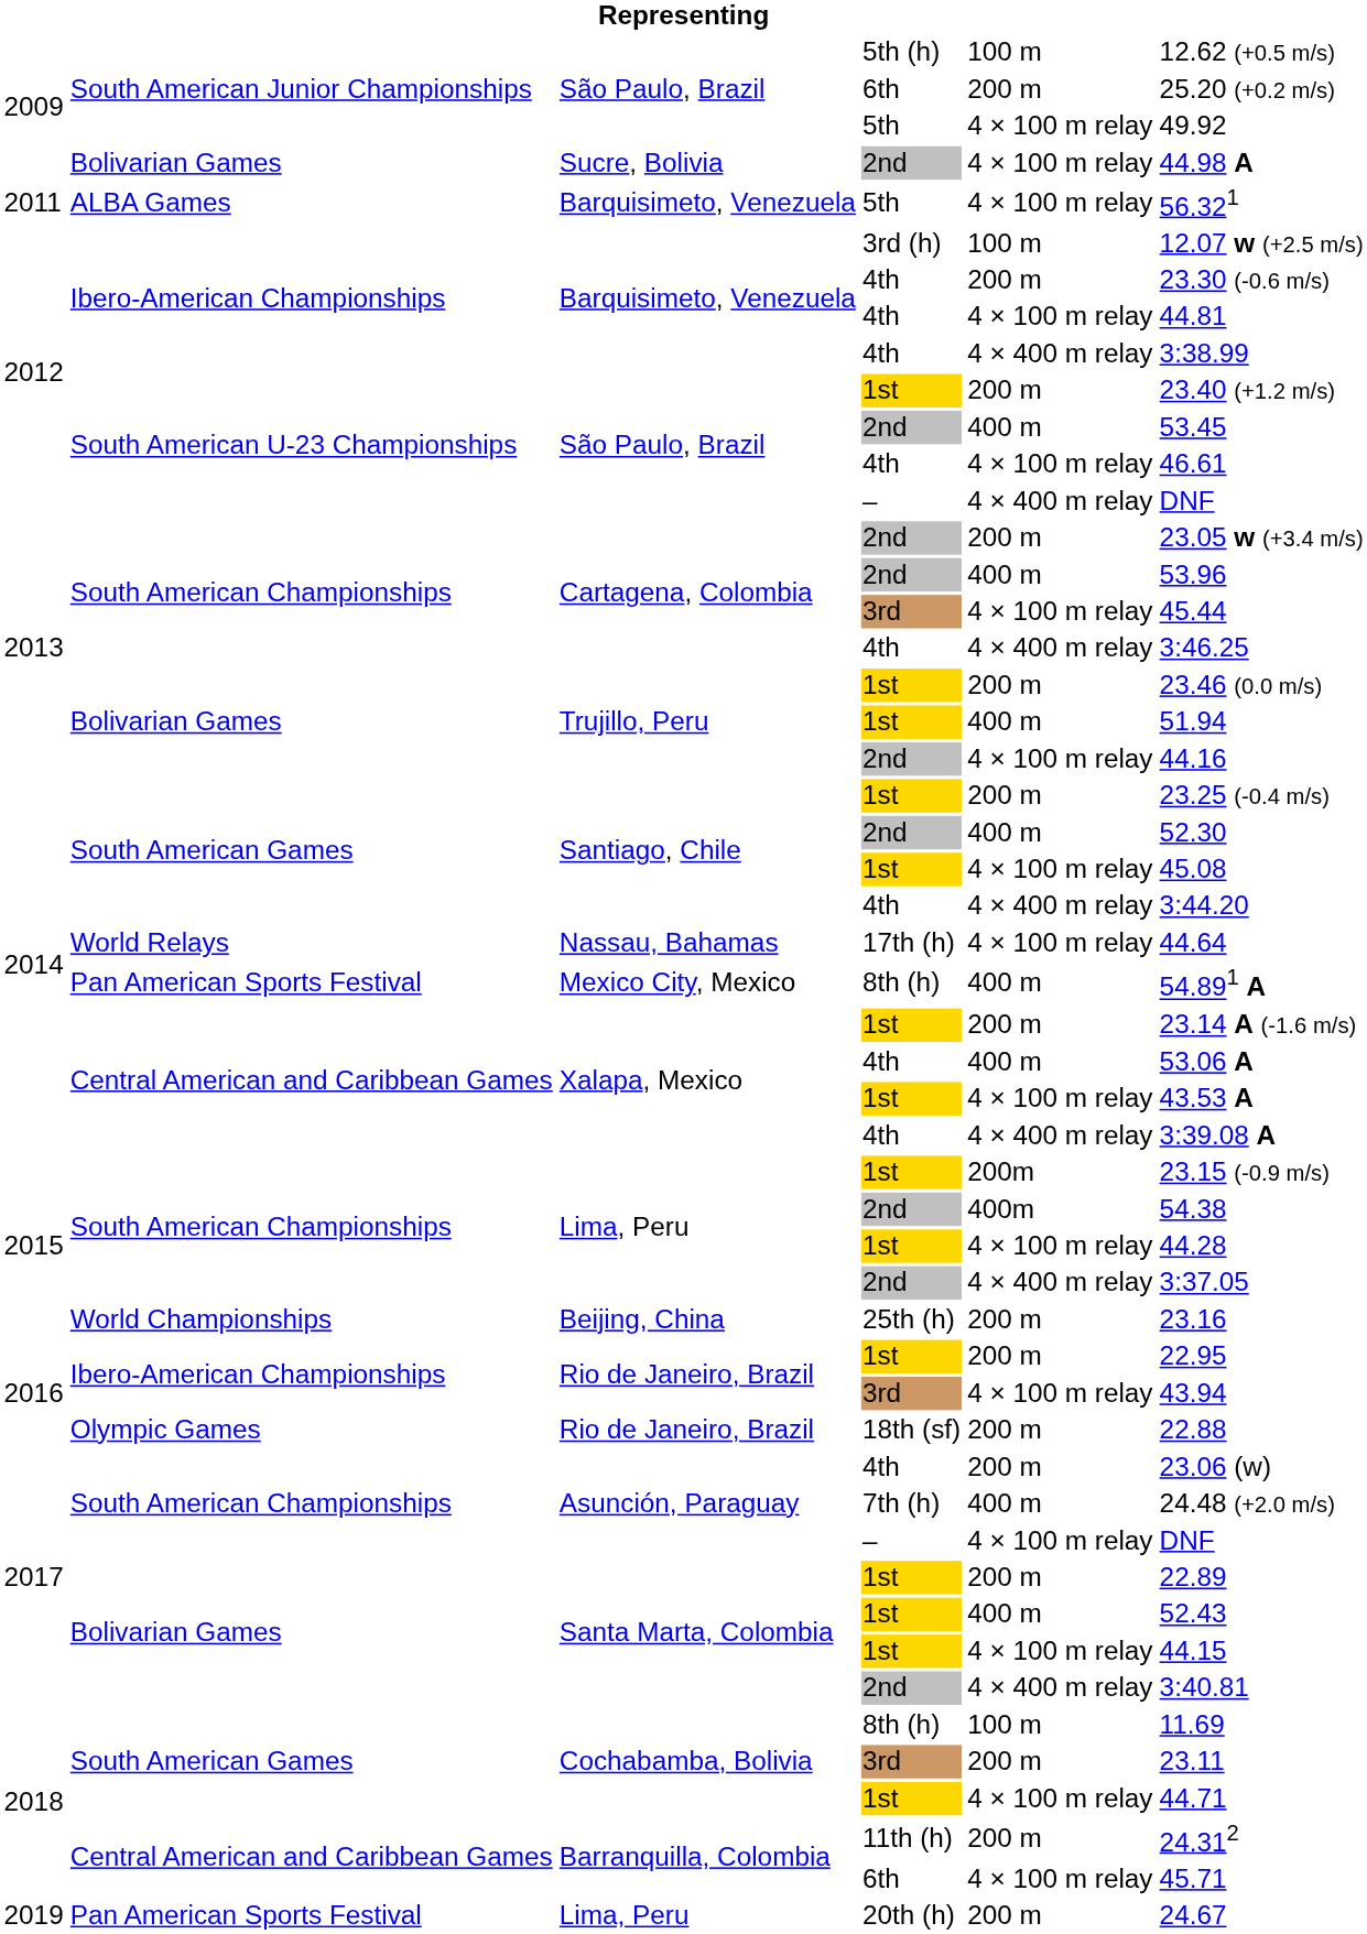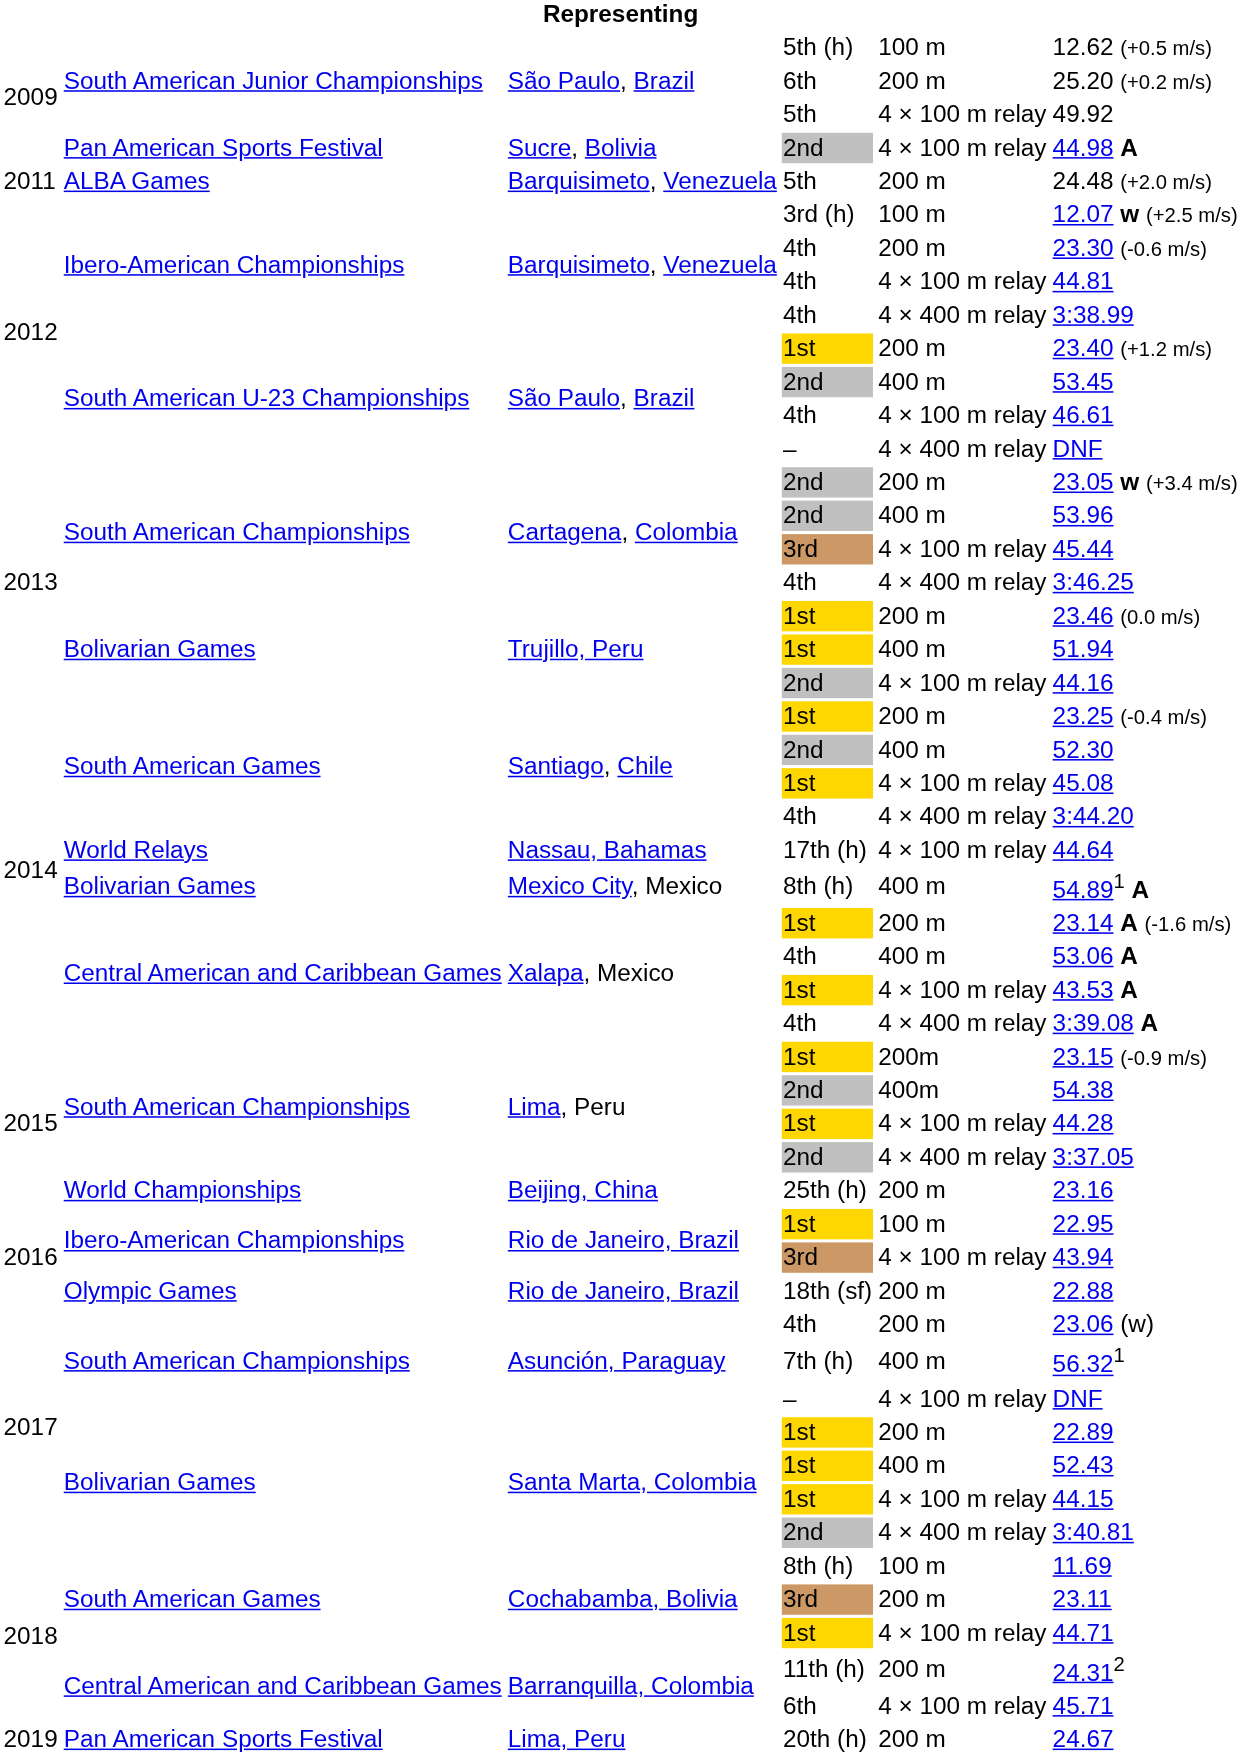 <table>
 <tr>
 <th colspan="6">Representing </th>
 </tr>
 <tr>
 <td rowspan=4>2009</td>
 <td rowspan=3><a href='#'>South American Junior Championships</a></td>
 <td rowspan=3><a href='#'>São Paulo</a>, <a href='#'>Brazil</a></td>
 <td>5th (h)</td>
 <td>100 m</td>
 <td>12.62 <small>(+0.5 m/s)</small></td>
 </tr>
 <tr>
 <td>6th</td>
 <td>200 m</td>
 <td>25.20 <small>(+0.2 m/s)</small></td>
 </tr>
 <tr>
 <td>5th</td>
 <td>4 × 100 m relay</td>
 <td>49.92</td>
 </tr>
 <tr>
-<td><a href='#'>Bolivarian Games</a></td>
+<td><a href='#'>Pan American Sports Festival</a></td>
 <td><a href='#'>Sucre</a>, <a href='#'>Bolivia</a></td>
 <td bgcolor=silver>2nd</td>
 <td>4 × 100 m relay</td>
 <td><a href='#'>44.98</a> <strong>A</strong></td>
 </tr>
 <tr>
 <td>2011</td>
 <td><a href='#'>ALBA Games</a></td>
 <td><a href='#'>Barquisimeto</a>, <a href='#'>Venezuela</a></td>
 <td>5th</td>
-<td>4 × 100 m relay</td>
-<td><a href='#'>56.32</a><sup>1</sup></td>
+<td>200 m</td>
+<td>24.48 <small>(+2.0 m/s)</small></td>
 </tr>
 <tr>
 <td rowspan=8>2012</td>
 <td rowspan=4><a href='#'>Ibero-American Championships</a></td>
 <td rowspan=4><a href='#'>Barquisimeto</a>, <a href='#'>Venezuela</a></td>
 <td>3rd (h)</td>
 <td>100 m</td>
 <td><a href='#'>12.07</a> <strong>w</strong> <small>(+2.5 m/s)</small></td>
 </tr>
 <tr>
 <td>4th</td>
 <td>200 m</td>
 <td><a href='#'>23.30</a> <small>(-0.6 m/s)</small></td>
 </tr>
 <tr>
 <td>4th</td>
 <td>4 × 100 m relay</td>
 <td><a href='#'>44.81</a></td>
 </tr>
 <tr>
 <td>4th</td>
 <td>4 × 400 m relay</td>
 <td><a href='#'>3:38.99</a></td>
 </tr>
 <tr>
 <td rowspan=4><a href='#'>South American U-23 Championships</a></td>
 <td rowspan=4><a href='#'>São Paulo</a>, <a href='#'>Brazil</a></td>
 <td bgcolor=gold>1st</td>
 <td>200 m</td>
 <td><a href='#'>23.40</a>  <small>(+1.2 m/s)</small></td>
 </tr>
 <tr>
 <td bgcolor=silver>2nd</td>
 <td>400 m</td>
 <td><a href='#'>53.45</a></td>
 </tr>
 <tr>
 <td>4th</td>
 <td>4 × 100 m relay</td>
 <td><a href='#'>46.61</a></td>
 </tr>
 <tr>
 <td>–</td>
 <td>4 × 400 m relay</td>
 <td><a href='#'>DNF</a></td>
 </tr>
 <tr>
 <td rowspan=7>2013</td>
 <td rowspan=4><a href='#'>South American Championships</a></td>
 <td rowspan=4><a href='#'>Cartagena</a>, <a href='#'>Colombia</a></td>
 <td bgcolor=silver>2nd</td>
 <td>200 m</td>
 <td><a href='#'>23.05</a> <strong>w</strong> <small>(+3.4 m/s)</small></td>
 </tr>
 <tr>
 <td bgcolor=silver>2nd</td>
 <td>400 m</td>
 <td><a href='#'>53.96</a></td>
 </tr>
 <tr>
 <td bgcolor="cc9966">3rd</td>
 <td>4 × 100 m relay</td>
 <td><a href='#'>45.44</a></td>
 </tr>
 <tr>
 <td>4th</td>
 <td>4 × 400 m relay</td>
 <td><a href='#'>3:46.25</a></td>
 </tr>
 <tr>
 <td rowspan=3><a href='#'>Bolivarian Games</a></td>
 <td rowspan=3><a href='#'>Trujillo, Peru</a></td>
 <td bgcolor=gold>1st</td>
 <td>200 m</td>
 <td><a href='#'>23.46</a> <small>(0.0 m/s)</small></td>
 </tr>
 <tr>
 <td bgcolor=gold>1st</td>
 <td>400 m</td>
 <td><a href='#'>51.94</a></td>
 </tr>
 <tr>
 <td bgcolor=silver>2nd</td>
 <td>4 × 100 m relay</td>
 <td><a href='#'>44.16</a></td>
 </tr>
 <tr>
 <td rowspan=10>2014</td>
 <td rowspan=4><a href='#'>South American Games</a></td>
 <td rowspan=4><a href='#'>Santiago</a>, <a href='#'>Chile</a></td>
 <td bgcolor=gold>1st</td>
 <td>200 m</td>
 <td><a href='#'>23.25</a> <small>(-0.4 m/s)</small></td>
 </tr>
 <tr>
 <td bgcolor=silver>2nd</td>
 <td>400 m</td>
 <td><a href='#'>52.30</a></td>
 </tr>
 <tr>
 <td bgcolor=gold>1st</td>
 <td>4 × 100 m relay</td>
 <td><a href='#'>45.08</a></td>
 </tr>
 <tr>
 <td>4th</td>
 <td>4 × 400 m relay</td>
 <td><a href='#'>3:44.20</a></td>
 </tr>
 <tr>
 <td><a href='#'>World Relays</a></td>
 <td><a href='#'>Nassau, Bahamas</a></td>
 <td>17th (h)</td>
 <td>4 × 100 m relay</td>
 <td><a href='#'>44.64</a></td>
 </tr>
 <tr>
-<td><a href='#'>Pan American Sports Festival</a></td>
+<td><a href='#'>Bolivarian Games</a></td>
 <td><a href='#'>Mexico City</a>, Mexico</td>
 <td>8th (h)</td>
 <td>400 m</td>
 <td><a href='#'>54.89</a><sup>1</sup> <strong>A</strong></td>
 </tr>
 <tr>
 <td rowspan=4><a href='#'>Central American and Caribbean Games</a></td>
 <td rowspan=4><a href='#'>Xalapa</a>, Mexico</td>
 <td bgcolor=gold>1st</td>
 <td>200 m</td>
 <td><a href='#'>23.14</a>  <strong>A</strong> <small>(-1.6 m/s)</small></td>
 </tr>
 <tr>
 <td>4th</td>
 <td>400 m</td>
 <td><a href='#'>53.06</a> <strong>A</strong></td>
 </tr>
 <tr>
 <td bgcolor=gold>1st</td>
 <td>4 × 100 m relay</td>
 <td><a href='#'>43.53</a> <strong>A</strong></td>
 </tr>
 <tr>
 <td>4th</td>
 <td>4 × 400 m relay</td>
 <td><a href='#'>3:39.08</a> <strong>A</strong></td>
 </tr>
 <tr>
 <td rowspan=5>2015</td>
 <td rowspan=4><a href='#'>South American Championships</a></td>
 <td rowspan=4><a href='#'>Lima</a>, Peru</td>
 <td bgcolor=gold>1st</td>
 <td>200m</td>
 <td><a href='#'>23.15</a> <small>(-0.9 m/s)</small></td>
 </tr>
 <tr>
 <td bgcolor=silver>2nd</td>
 <td>400m</td>
 <td><a href='#'>54.38</a></td>
 </tr>
 <tr>
 <td bgcolor=gold>1st</td>
 <td>4 × 100 m relay</td>
 <td><a href='#'>44.28</a></td>
 </tr>
 <tr>
 <td bgcolor=silver>2nd</td>
 <td>4 × 400 m relay</td>
 <td><a href='#'>3:37.05</a></td>
 </tr>
 <tr>
 <td><a href='#'>World Championships</a></td>
 <td><a href='#'>Beijing, China</a></td>
 <td>25th (h)</td>
 <td>200 m</td>
 <td><a href='#'>23.16</a></td>
 </tr>
 <tr>
 <td rowspan=3>2016</td>
 <td rowspan=2><a href='#'>Ibero-American Championships</a></td>
 <td rowspan=2><a href='#'>Rio de Janeiro, Brazil</a></td>
 <td bgcolor=gold>1st</td>
-<td>200 m</td>
+<td>100 m</td>
 <td><a href='#'>22.95</a></td>
 </tr>
 <tr>
 <td bgcolor=cc9966>3rd</td>
 <td>4 × 100 m relay</td>
 <td><a href='#'>43.94</a></td>
 </tr>
 <tr>
 <td><a href='#'>Olympic Games</a></td>
 <td><a href='#'>Rio de Janeiro, Brazil</a></td>
 <td>18th (sf)</td>
 <td>200 m</td>
 <td><a href='#'>22.88</a></td>
 </tr>
 <tr>
 <td rowspan=7>2017</td>
 <td rowspan=3><a href='#'>South American Championships</a></td>
 <td rowspan=3><a href='#'>Asunción, Paraguay</a></td>
 <td>4th</td>
 <td>200 m</td>
 <td><a href='#'>23.06</a> (w)</td>
 </tr>
 <tr>
 <td>7th (h)</td>
 <td>400 m</td>
-<td>24.48 <small>(+2.0 m/s)</small></td>
+<td><a href='#'>56.32</a><sup>1</sup></td>
 </tr>
 <tr>
 <td>–</td>
 <td>4 × 100 m relay</td>
 <td><a href='#'>DNF</a></td>
 </tr>
 <tr>
 <td rowspan=4><a href='#'>Bolivarian Games</a></td>
 <td rowspan=4><a href='#'>Santa Marta, Colombia</a></td>
 <td bgcolor=gold>1st</td>
 <td>200 m</td>
 <td><a href='#'>22.89</a></td>
 </tr>
 <tr>
 <td bgcolor=gold>1st</td>
 <td>400 m</td>
 <td><a href='#'>52.43</a></td>
 </tr>
 <tr>
 <td bgcolor=gold>1st</td>
 <td>4 × 100 m relay</td>
 <td><a href='#'>44.15</a></td>
 </tr>
 <tr>
 <td bgcolor=silver>2nd</td>
 <td>4 × 400 m relay</td>
 <td><a href='#'>3:40.81</a></td>
 </tr>
 <tr>
 <td rowspan=5>2018</td>
 <td rowspan=3><a href='#'>South American Games</a></td>
 <td rowspan=3><a href='#'>Cochabamba, Bolivia</a></td>
 <td>8th (h)</td>
 <td>100 m</td>
 <td><a href='#'>11.69</a></td>
 </tr>
 <tr>
 <td bgcolor=cc9966>3rd</td>
 <td>200 m</td>
 <td><a href='#'>23.11</a></td>
 </tr>
 <tr>
 <td bgcolor=gold>1st</td>
 <td>4 × 100 m relay</td>
 <td><a href='#'>44.71</a></td>
 </tr>
 <tr>
 <td rowspan=2><a href='#'>Central American and Caribbean Games</a></td>
 <td rowspan=2><a href='#'>Barranquilla, Colombia</a></td>
 <td>11th (h)</td>
 <td>200 m</td>
 <td><a href='#'>24.31</a><sup>2</sup></td>
 </tr>
 <tr>
 <td>6th</td>
 <td>4 × 100 m relay</td>
 <td><a href='#'>45.71</a></td>
 </tr>
 <tr>
 <td>2019</td>
 <td><a href='#'>Pan American Sports Festival</a></td>
 <td><a href='#'>Lima, Peru</a></td>
 <td>20th (h)</td>
 <td>200 m</td>
 <td><a href='#'>24.67</a></td>
 </tr>
 </table>
